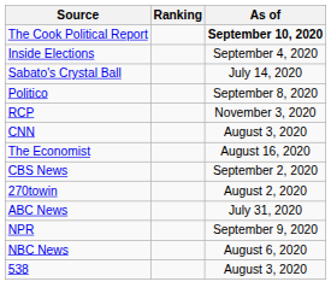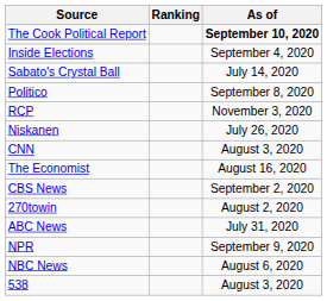 <table class="wikitable" style="text-align:center">
 <tr>
 <th>Source</th>
 <th>Ranking</th>
 <th>As of</th>
 </tr>
 <tr>
 <td align="left"><a href='#'>The Cook Political Report</a></td>
 <td></td>
 <td><strong>September 10, 2020</strong></td>
 </tr>
 <tr>
 <td align="left"><a href='#'>Inside Elections</a></td>
 <td></td>
 <td>September 4, 2020</td>
 </tr>
 <tr>
 <td align="left"><a href='#'>Sabato's Crystal Ball</a></td>
 <td></td>
 <td>July 14, 2020</td>
 </tr>
 <tr>
 <td align="left"><a href='#'>Politico</a></td>
 <td></td>
 <td>September 8, 2020</td>
 </tr>
 <tr>
 <td align="left"><a href='#'>RCP</a></td>
 <td></td>
 <td>November 3, 2020</td>
+</tr>
+<tr>
+<td align="left"><a href='#'>Niskanen</a></td>
+<td></td>
+<td>July 26, 2020</td>
 </tr>
 <tr>
 <td align="left"><a href='#'>CNN</a></td>
 <td></td>
 <td>August 3, 2020</td>
 </tr>
 <tr>
 <td align="left"><a href='#'>The Economist</a></td>
 <td></td>
 <td>August 16, 2020</td>
 </tr>
 <tr>
 <td align="left"><a href='#'>CBS News</a></td>
 <td></td>
 <td>September 2, 2020</td>
 </tr>
 <tr>
 <td align="left"><a href='#'>270towin</a></td>
 <td></td>
 <td>August 2, 2020</td>
 </tr>
 <tr>
 <td align="left"><a href='#'>ABC News</a></td>
 <td></td>
 <td>July 31, 2020</td>
 </tr>
 <tr>
 <td align="left"><a href='#'>NPR</a></td>
 <td></td>
 <td>September 9, 2020</td>
 </tr>
 <tr>
 <td align="left"><a href='#'>NBC News</a></td>
 <td></td>
 <td>August 6, 2020</td>
 </tr>
 <tr>
 <td align="left"><a href='#'>538</a></td>
 <td></td>
 <td>August 3, 2020</td>
 </tr>
 </table>
